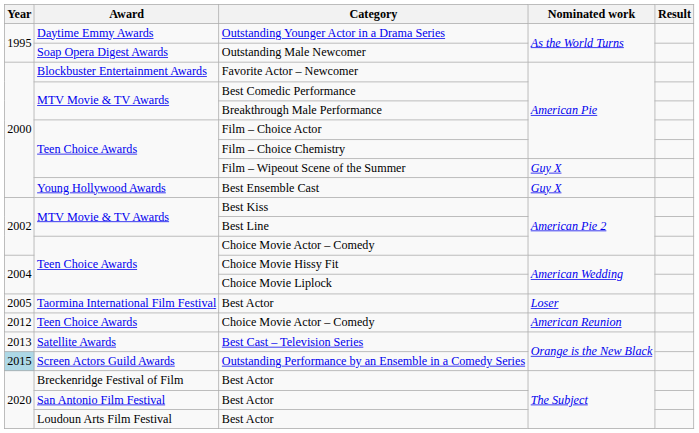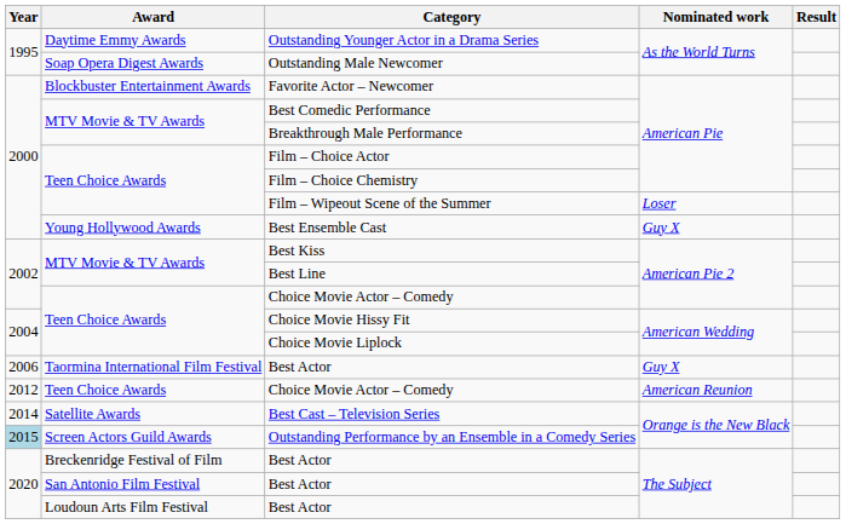 <table class="wikitable">
 <tr>
 <th>Year</th>
 <th>Award</th>
 <th>Category</th>
 <th>Nominated work</th>
 <th>Result</th>
 </tr>
 <tr>
 <td rowspan="2">1995</td>
 <td><a href='#'>Daytime Emmy Awards</a></td>
 <td><a href='#'>Outstanding Younger Actor in a Drama Series</a></td>
 <td rowspan="2"><em><a href='#'>As the World Turns</a></em></td>
 <td></td>
 </tr>
 <tr>
 <td><a href='#'>Soap Opera Digest Awards</a></td>
 <td>Outstanding Male Newcomer</td>
 <td></td>
 </tr>
 <tr>
 <td rowspan="7">2000</td>
 <td><a href='#'>Blockbuster Entertainment Awards</a></td>
 <td>Favorite Actor – Newcomer</td>
 <td rowspan="5"><em><a href='#'>American Pie</a></em></td>
 <td></td>
 </tr>
 <tr>
 <td rowspan="2"><a href='#'>MTV Movie & TV Awards</a></td>
 <td>Best Comedic Performance</td>
 <td></td>
 </tr>
 <tr>
 <td>Breakthrough Male Performance</td>
 <td></td>
 </tr>
 <tr>
 <td rowspan="3"><a href='#'>Teen Choice Awards</a></td>
 <td>Film – Choice Actor</td>
 <td></td>
 </tr>
 <tr>
 <td>Film – Choice Chemistry</td>
 <td></td>
 </tr>
 <tr>
 <td>Film – Wipeout Scene of the Summer</td>
-<td><em><a href='#'>Guy X</a></em></td>
+<td><em><a href='#'>Loser</a></em></td>
 <td></td>
 </tr>
 <tr>
 <td><a href='#'>Young Hollywood Awards</a></td>
 <td>Best Ensemble Cast</td>
 <td><em><a href='#'>Guy X</a></em></td>
 <td></td>
 </tr>
 <tr>
 <td rowspan="3">2002</td>
 <td rowspan="2"><a href='#'>MTV Movie & TV Awards</a></td>
 <td>Best Kiss </td>
 <td rowspan="3"><em><a href='#'>American Pie 2</a></em></td>
 <td></td>
 </tr>
 <tr>
 <td>Best Line</td>
 <td></td>
 </tr>
 <tr>
 <td rowspan="3"><a href='#'>Teen Choice Awards</a></td>
 <td>Choice Movie Actor – Comedy</td>
 <td></td>
 </tr>
 <tr>
 <td rowspan="2">2004</td>
 <td>Choice Movie Hissy Fit</td>
 <td rowspan="2"><em><a href='#'>American Wedding</a></em></td>
 <td></td>
 </tr>
 <tr>
 <td>Choice Movie Liplock </td>
 <td></td>
 </tr>
 <tr>
-<td>2005</td>
+<td>2006</td>
 <td><a href='#'>Taormina International Film Festival</a></td>
 <td>Best Actor</td>
-<td><em><a href='#'>Loser</a></em></td>
+<td><em><a href='#'>Guy X</a></em></td>
 <td></td>
 </tr>
 <tr>
 <td>2012</td>
 <td><a href='#'>Teen Choice Awards</a></td>
 <td>Choice Movie Actor – Comedy</td>
 <td><em><a href='#'>American Reunion</a></em></td>
 <td></td>
 </tr>
 <tr>
-<td>2013</td>
+<td>2014</td>
 <td><a href='#'>Satellite Awards</a></td>
 <td><a href='#'>Best Cast – Television Series</a></td>
 <td rowspan="2"><em><a href='#'>Orange is the New Black</a></em></td>
 <td></td>
 </tr>
 <tr>
 <td style="background: lightblue;">2015</td>
 <td><a href='#'>Screen Actors Guild Awards</a></td>
 <td><a href='#'>Outstanding Performance by an Ensemble in a Comedy Series</a></td>
 <td></td>
 </tr>
 <tr>
 <td rowspan="3">2020</td>
 <td>Breckenridge Festival of Film</td>
 <td>Best Actor</td>
 <td rowspan="3"><em><a href='#'>The Subject</a></em></td>
 <td></td>
 </tr>
 <tr>
 <td><a href='#'>San Antonio Film Festival</a></td>
 <td>Best Actor</td>
 <td></td>
 </tr>
 <tr>
 <td>Loudoun Arts Film Festival</td>
 <td>Best Actor</td>
 <td></td>
 </tr>
 </table>
